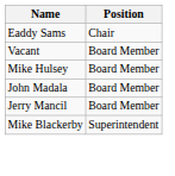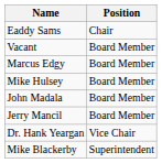 <table class="wikitable">
 <tr>
 <th>Name</th>
 <th>Position</th>
 </tr>
 <tr>
 <td>Eaddy Sams</td>
 <td>Chair</td>
 </tr>
 <tr>
 <td>Vacant</td>
+<td>Board Member</td>
+</tr>
+<tr>
+<td>Marcus Edgy</td>
 <td>Board Member</td>
 </tr>
 <tr>
 <td>Mike Hulsey</td>
 <td>Board Member</td>
 </tr>
 <tr>
 <td>John Madala</td>
 <td>Board Member</td>
 </tr>
 <tr>
 <td>Jerry Mancil</td>
 <td>Board Member</td>
 </tr>
 <tr>
+<td>Dr. Hank Yeargan</td>
+<td>Vice Chair</td>
+</tr>
+<tr>
 <td>Mike Blackerby</td>
 <td>Superintendent</td>
 </tr>
 </table>
